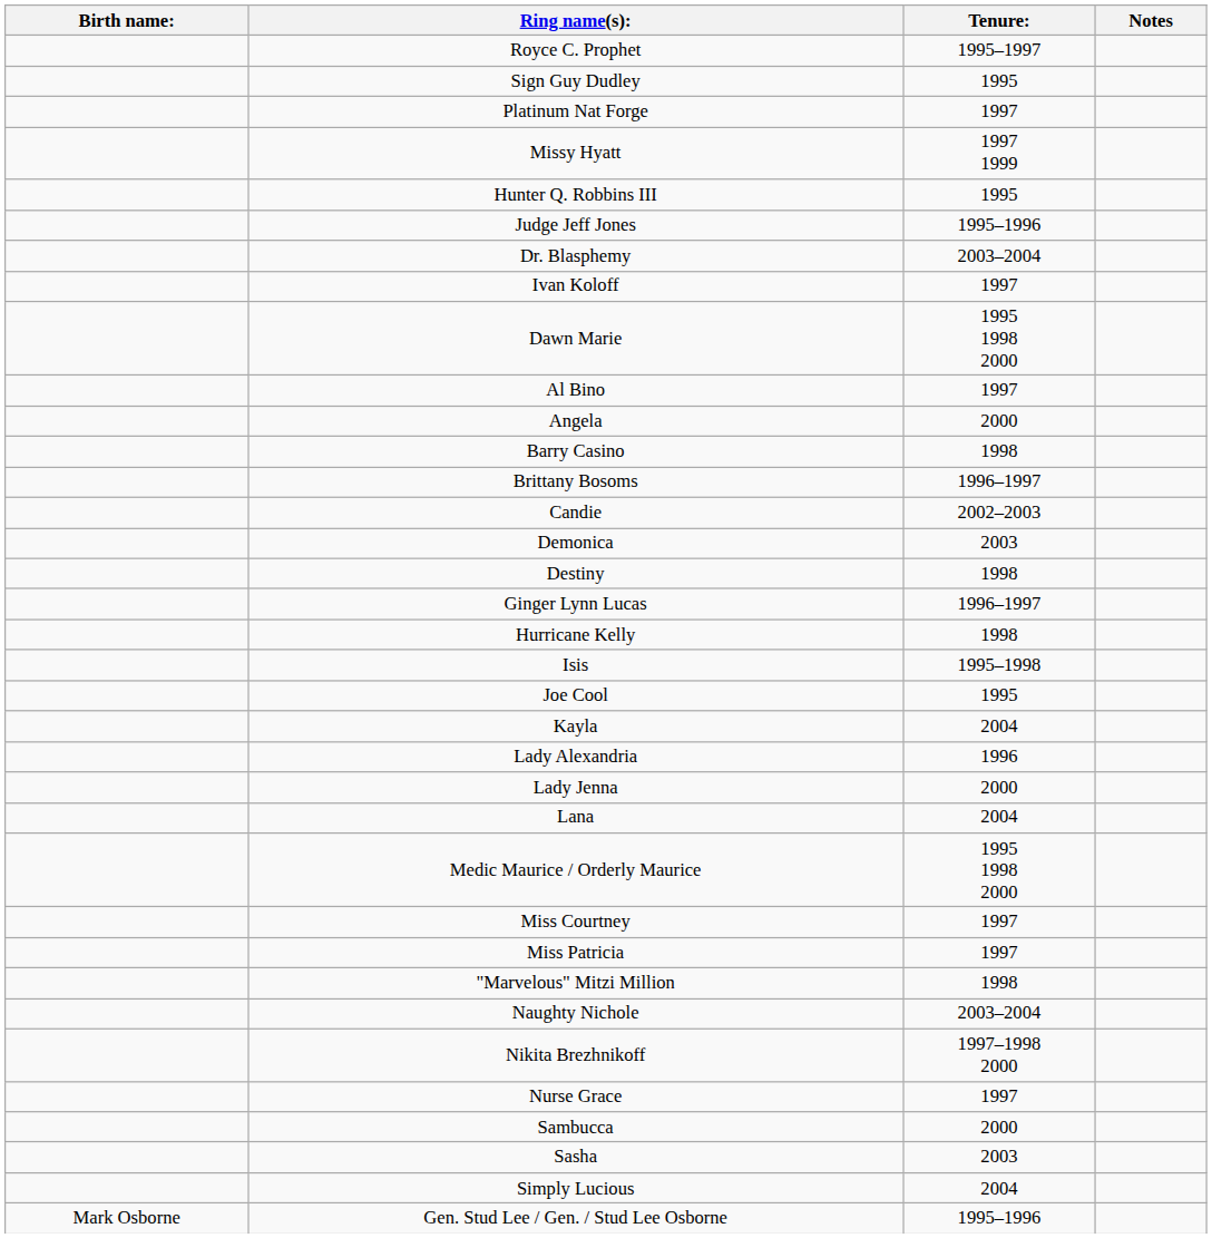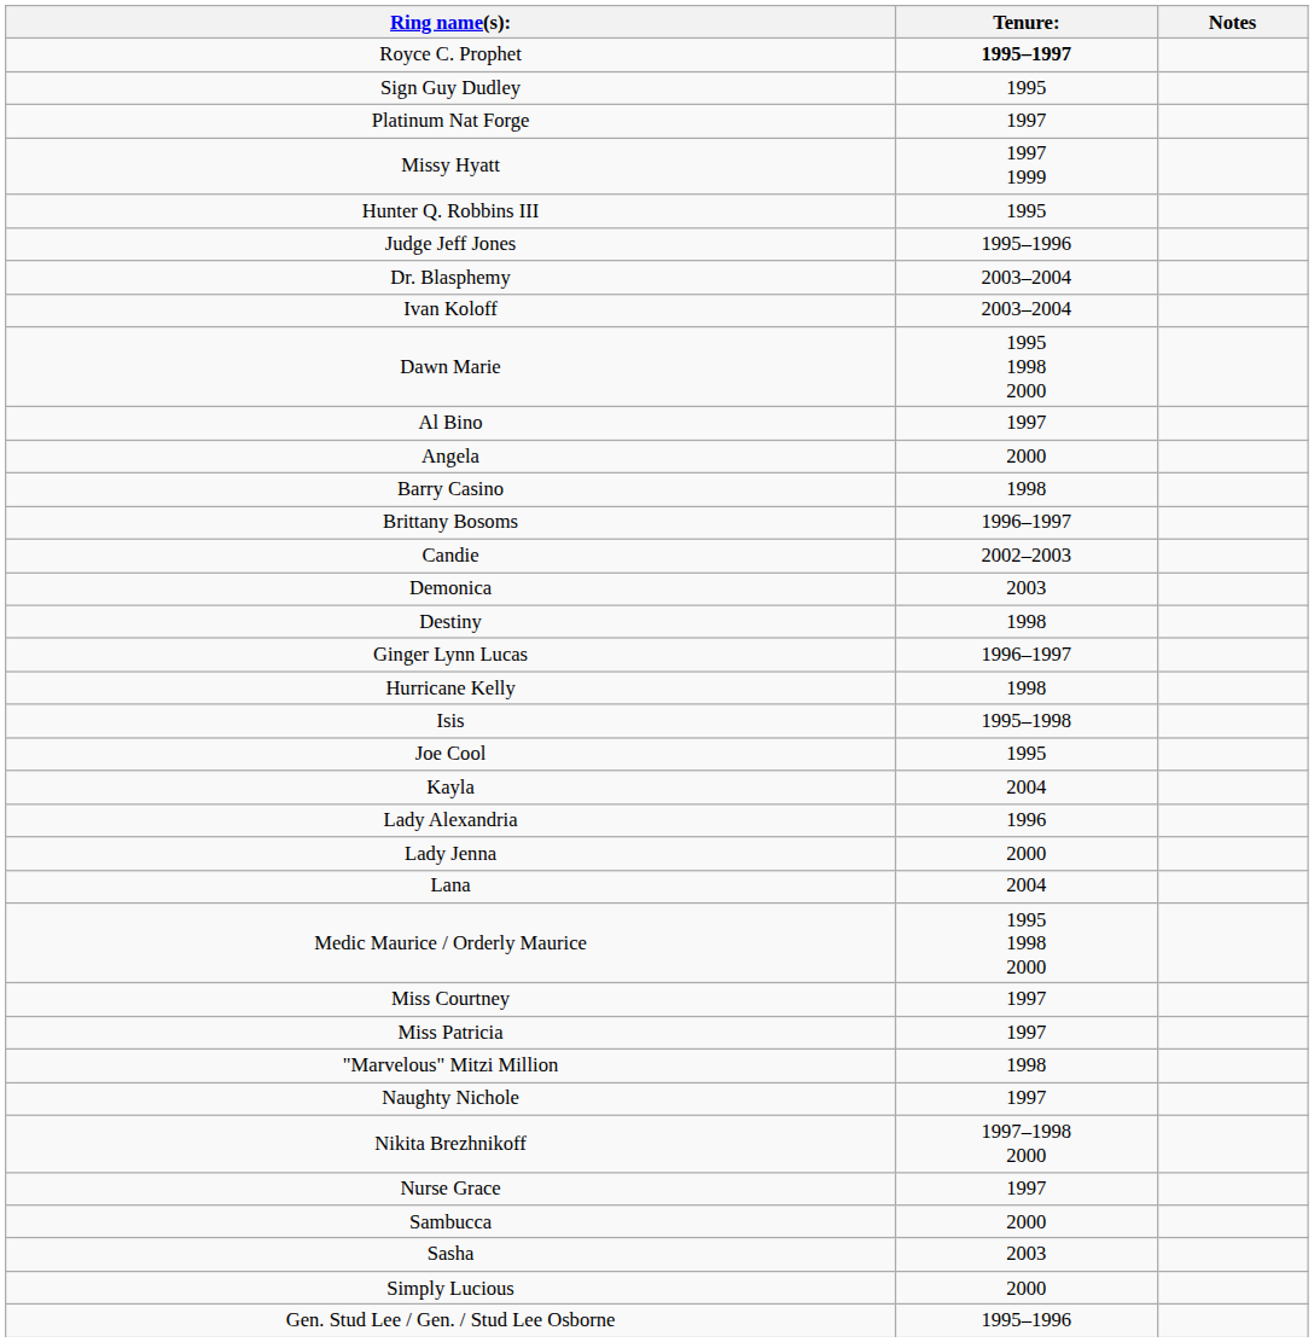 <table class="sortable wikitable" style="font-size:85%; text-align:center; width:70%;">
 <tr>
-<th>Birth name:</th>
 <th><a href='#'>Ring name</a>(s):</th>
 <th>Tenure:</th>
 <th>Notes</th>
 </tr>
 <tr>
-<td></td>
 <td>Royce C. Prophet</td>
-<td sort>1995–1997</td>
+<td sort><strong>1995–1997</strong></td>
 <td></td>
 </tr>
 <tr>
-<td></td>
 <td>Sign Guy Dudley</td>
 <td sort>1995</td>
 <td></td>
 </tr>
 <tr>
-<td></td>
 <td>Platinum Nat Forge</td>
 <td sort>1997</td>
 <td></td>
 </tr>
 <tr>
-<td></td>
 <td>Missy Hyatt</td>
 <td sort>1997<br>1999</td>
 <td></td>
 </tr>
 <tr>
-<td></td>
 <td>Hunter Q. Robbins III</td>
 <td sort>1995</td>
 <td></td>
 </tr>
 <tr>
-<td></td>
 <td>Judge Jeff Jones</td>
 <td sort>1995–1996</td>
 <td></td>
 </tr>
 <tr>
-<td></td>
 <td>Dr. Blasphemy</td>
 <td sort>2003–2004</td>
 <td></td>
 </tr>
 <tr>
-<td></td>
 <td>Ivan Koloff</td>
-<td sort>1997</td>
+<td sort>2003–2004</td>
 <td></td>
 </tr>
 <tr>
-<td></td>
 <td>Dawn Marie</td>
 <td sort>1995<br>1998<br>2000</td>
 <td></td>
 </tr>
 <tr>
-<td></td>
 <td>Al Bino</td>
 <td sort>1997</td>
 <td></td>
 </tr>
 <tr>
-<td></td>
 <td>Angela</td>
 <td sort>2000</td>
 <td></td>
 </tr>
 <tr>
-<td></td>
 <td>Barry Casino</td>
 <td sort>1998</td>
 <td></td>
 </tr>
 <tr>
-<td></td>
 <td>Brittany Bosoms</td>
 <td sort>1996–1997</td>
 <td></td>
 </tr>
 <tr>
-<td></td>
 <td>Candie</td>
 <td sort>2002–2003</td>
 <td></td>
 </tr>
 <tr>
-<td></td>
 <td>Demonica</td>
 <td sort>2003</td>
 <td></td>
 </tr>
 <tr>
-<td></td>
 <td>Destiny</td>
 <td sort>1998</td>
 <td></td>
 </tr>
 <tr>
-<td></td>
 <td>Ginger Lynn Lucas</td>
 <td sort>1996–1997</td>
 <td></td>
 </tr>
 <tr>
-<td></td>
 <td>Hurricane Kelly</td>
 <td sort>1998</td>
 <td></td>
 </tr>
 <tr>
-<td></td>
 <td>Isis</td>
 <td sort>1995–1998</td>
 <td></td>
 </tr>
 <tr>
-<td></td>
 <td>Joe Cool</td>
 <td sort>1995</td>
 <td></td>
 </tr>
 <tr>
-<td></td>
 <td>Kayla</td>
 <td sort>2004</td>
 <td></td>
 </tr>
 <tr>
-<td></td>
 <td>Lady Alexandria</td>
 <td sort>1996</td>
 <td></td>
 </tr>
 <tr>
-<td></td>
 <td>Lady Jenna</td>
 <td sort>2000</td>
 <td></td>
 </tr>
 <tr>
-<td></td>
 <td>Lana</td>
 <td sort>2004</td>
 <td></td>
 </tr>
 <tr>
-<td></td>
 <td>Medic Maurice / Orderly Maurice</td>
 <td sort>1995<br>1998<br>2000</td>
 <td></td>
 </tr>
 <tr>
-<td></td>
 <td>Miss Courtney</td>
 <td sort>1997</td>
 <td></td>
 </tr>
 <tr>
-<td></td>
 <td>Miss Patricia</td>
 <td sort>1997</td>
 <td></td>
 </tr>
 <tr>
-<td></td>
 <td>"Marvelous" Mitzi Million</td>
 <td sort>1998</td>
 <td></td>
 </tr>
 <tr>
-<td></td>
 <td>Naughty Nichole</td>
-<td sort>2003–2004</td>
+<td sort>1997</td>
 <td></td>
 </tr>
 <tr>
-<td></td>
 <td>Nikita Brezhnikoff</td>
 <td sort>1997–1998<br>2000</td>
 <td></td>
 </tr>
 <tr>
-<td></td>
 <td>Nurse Grace</td>
 <td sort>1997</td>
 <td></td>
 </tr>
 <tr>
-<td></td>
 <td>Sambucca</td>
 <td sort>2000</td>
 <td></td>
 </tr>
 <tr>
-<td></td>
 <td>Sasha</td>
 <td sort>2003</td>
 <td></td>
 </tr>
 <tr>
-<td></td>
 <td>Simply Lucious</td>
-<td sort>2004</td>
+<td sort>2000</td>
 <td></td>
 </tr>
 <tr>
-<td>Mark Osborne</td>
 <td>Gen. Stud Lee / Gen. / Stud Lee Osborne</td>
 <td sort>1995–1996</td>
 <td></td>
 </tr>
 </table>
